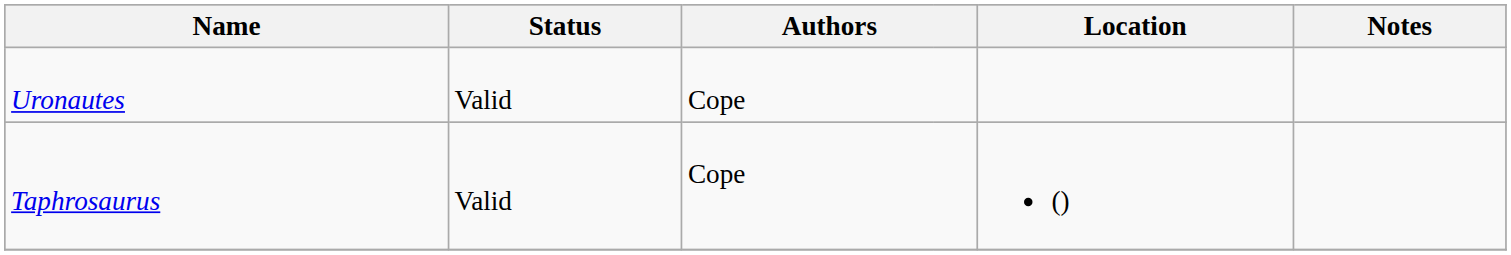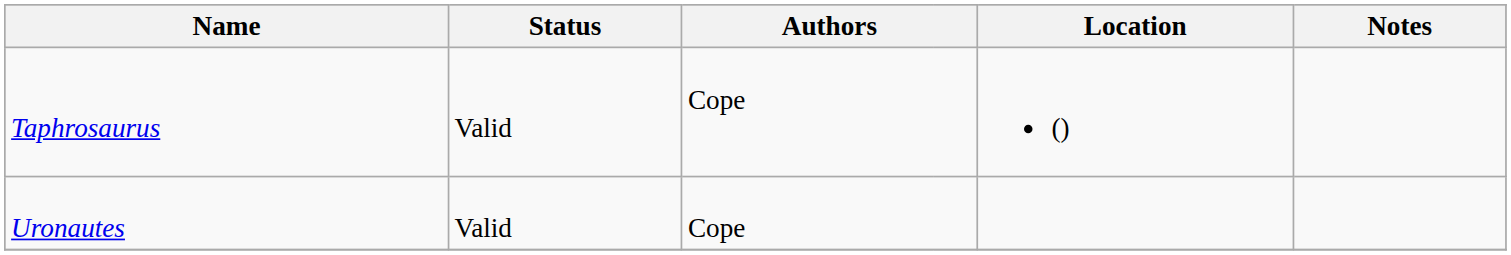 <table class="wikitable sortable" align="center" width="100%">
 <tr>
 <th>Name</th>
 <th>Status</th>
 <th colspan="2">Authors</th>
 <th>Location</th>
 <th>Notes</th>
+</tr>
+<tr>
+<td><br><em><a href='#'>Taphrosaurus</a></em></td>
+<td><br>Valid</td>
+<td style="border-right:0px" valign="top"><br>Cope</td>
+<td style="border-left:0px" valign="top"></td>
+<td><br><ul><li> ()</li></ul></td>
+<td></td>
 </tr>
 <tr>
 <td><br><em><a href='#'>Uronautes</a></em></td>
 <td><br>Valid</td>
 <td style="border-right:0px" valign="top"><br>Cope</td>
 <td style="border-left:0px" valign="top"></td>
 <td></td>
 <td></td>
 </tr>
 <tr>
-<td><br><em><a href='#'>Taphrosaurus</a></em></td>
-<td><br>Valid</td>
-<td style="border-right:0px" valign="top"><br>Cope</td>
-<td style="border-left:0px" valign="top"></td>
-<td><br><ul><li> ()</li></ul></td>
-<td></td>
-</tr>
-<tr>
 </tr>
 </table>
